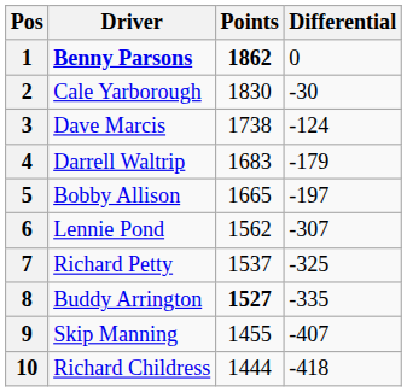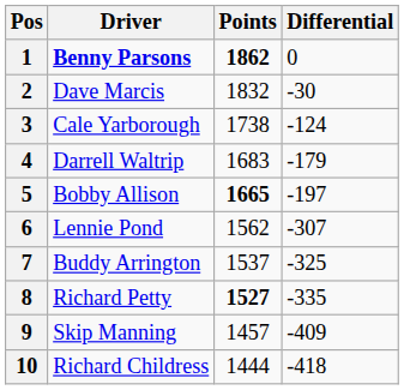 <table class="wikitable">
 <tr>
 <th>Pos</th>
 <th>Driver</th>
 <th>Points</th>
 <th>Differential</th>
 </tr>
 <tr>
 <th>1 </th>
 <td><strong><a href='#'>Benny Parsons</a></strong></td>
 <td style="text-align:center;"><strong>1862</strong></td>
 <td>0</td>
 </tr>
 <tr>
 <th>2 </th>
-<td><a href='#'>Cale Yarborough</a></td>
-<td style="text-align:center;">1830</td>
+<td><a href='#'>Dave Marcis</a></td>
+<td style="text-align:center;">1832</td>
 <td>-30</td>
 </tr>
 <tr>
 <th>3 </th>
-<td><a href='#'>Dave Marcis</a></td>
+<td><a href='#'>Cale Yarborough</a></td>
 <td style="text-align:center;">1738</td>
 <td>-124</td>
 </tr>
 <tr>
 <th>4 </th>
 <td><a href='#'>Darrell Waltrip</a></td>
 <td style="text-align:center;">1683</td>
 <td>-179</td>
 </tr>
 <tr>
 <th>5 </th>
 <td><a href='#'>Bobby Allison</a></td>
-<td style="text-align:center;">1665</td>
+<td style="text-align:center;"><strong>1665</strong></td>
 <td>-197</td>
 </tr>
 <tr>
 <th>6 </th>
 <td><a href='#'>Lennie Pond</a></td>
 <td style="text-align:center;">1562</td>
 <td>-307</td>
 </tr>
 <tr>
 <th>7 </th>
-<td><a href='#'>Richard Petty</a></td>
+<td><a href='#'>Buddy Arrington</a></td>
 <td style="text-align:center;">1537</td>
 <td>-325</td>
 </tr>
 <tr>
 <th>8 </th>
-<td><a href='#'>Buddy Arrington</a></td>
+<td><a href='#'>Richard Petty</a></td>
 <td style="text-align:center;"><strong>1527</strong></td>
 <td>-335</td>
 </tr>
 <tr>
 <th>9 </th>
 <td><a href='#'>Skip Manning</a></td>
-<td style="text-align:center;">1455</td>
-<td>-407</td>
+<td style="text-align:center;">1457</td>
+<td>-409</td>
 </tr>
 <tr>
 <th>10 </th>
 <td><a href='#'>Richard Childress</a></td>
 <td style="text-align:center;">1444</td>
 <td>-418</td>
 </tr>
 </table>
